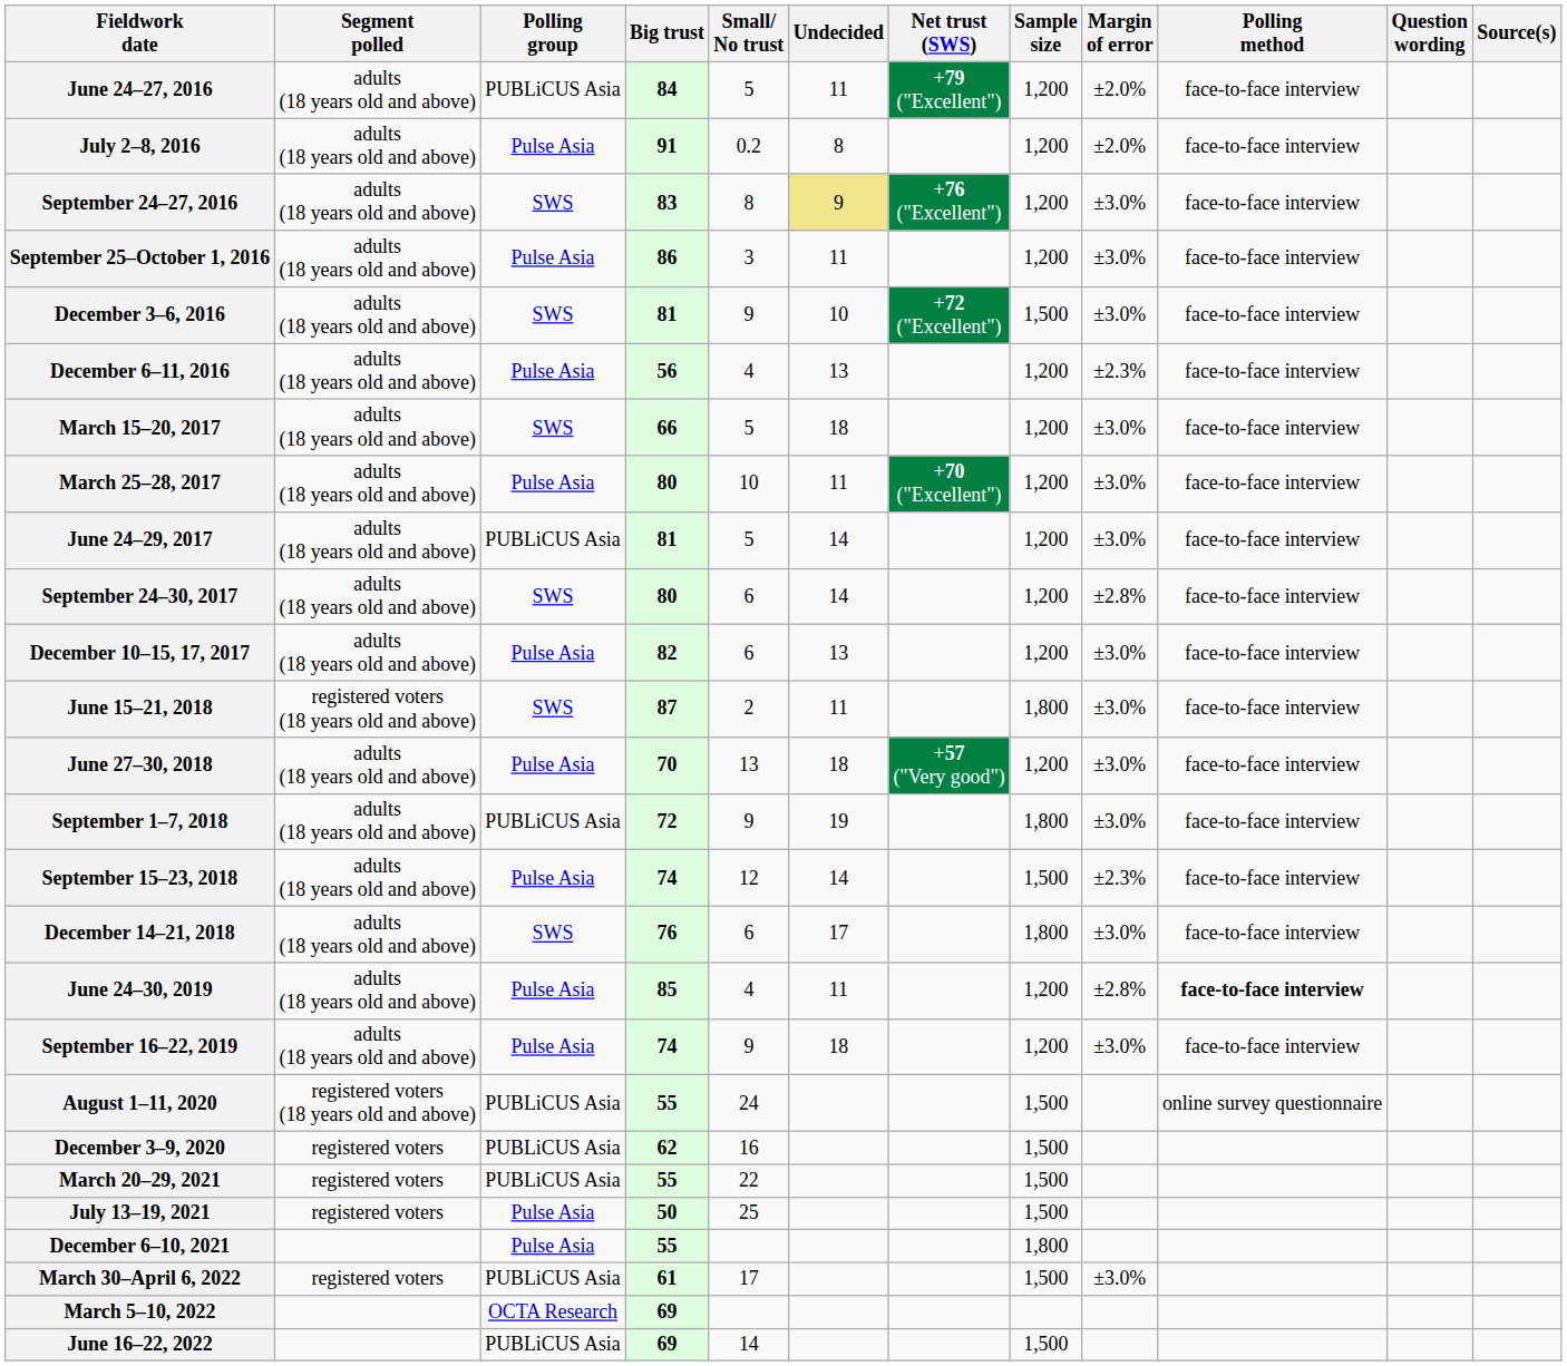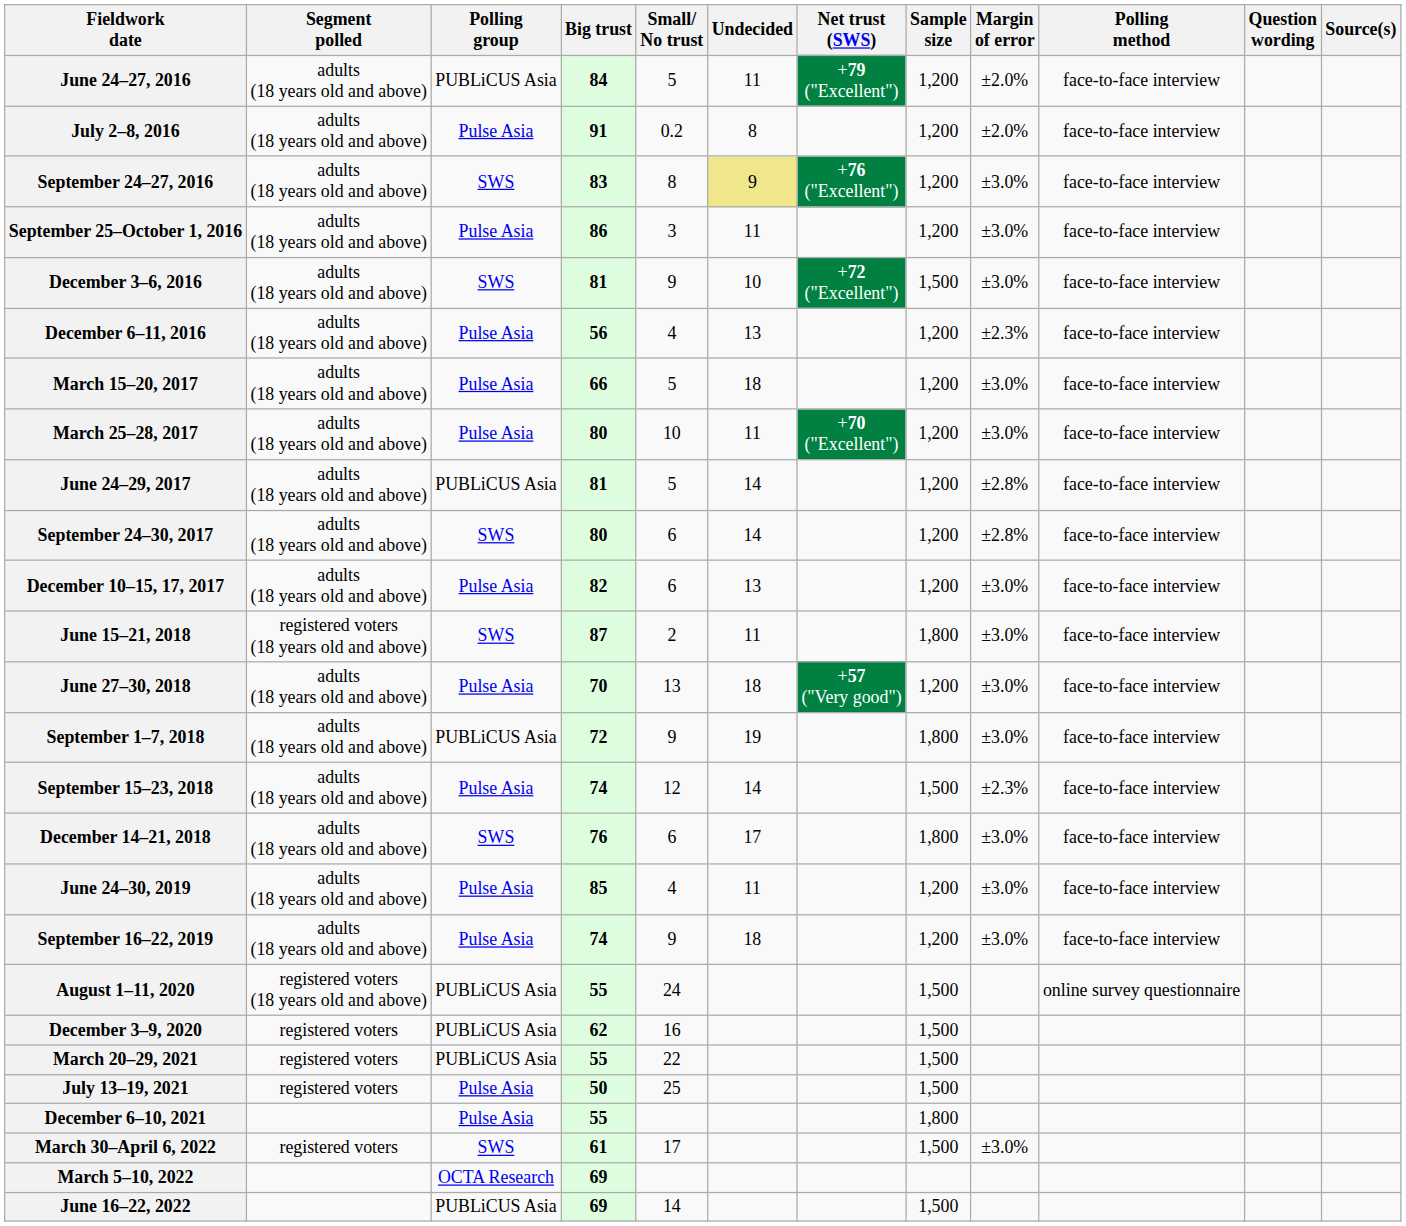 <table class="wikitable sortable plainrowheaders" style="text-align:center; font-size:90%;">
 <tr>
 <th scope="col">Fieldwork <br>date</th>
 <th scope="col">Segment <br>polled</th>
 <th scope="col">Polling <br>group</th>
 <th scope="col">Big trust</th>
 <th scope="col">Small/<br>No trust</th>
 <th scope="col">Undecided</th>
 <th scope="col">Net trust<br>(<a href='#'>SWS</a>)</th>
 <th scope="col">Sample <br>size</th>
 <th scope="col">Margin <br>of error</th>
 <th scope="col">Polling <br>method</th>
 <th scope="col" class="unsortable">Question <br>wording</th>
 <th scope="col" class="unsortable">Source(s)</th>
 </tr>
 <tr>
 <th scope="row" data-sort-value="2016-06-24">June 24–27, 2016</th>
 <td>adults <br>(18 years old and above)</td>
 <td>PUBLiCUS Asia</td>
 <td style="background-color:#defdde;"><strong>84</strong></td>
 <td>5</td>
 <td>11</td>
 <td style="background-color:#008142; color:#fff;">+<strong>79</strong> <br>("Excellent")</td>
 <td>1,200</td>
 <td>±2.0%</td>
 <td>face-to-face interview</td>
 <td></td>
 <td></td>
 </tr>
 <tr>
 <th scope="row" data-sort-value="2016-07-02">July 2–8, 2016</th>
 <td>adults <br>(18 years old and above)</td>
 <td><a href='#'>Pulse Asia</a></td>
 <td style="background-color:#defdde;"><strong>91</strong></td>
 <td>0.2</td>
 <td>8</td>
 <td></td>
 <td>1,200</td>
 <td>±2.0%</td>
 <td>face-to-face interview</td>
 <td></td>
 <td></td>
 </tr>
 <tr>
 <th scope="row" data-sort-value="2016-09-24">September 24–27, 2016</th>
 <td>adults <br>(18 years old and above)</td>
 <td><a href='#'>SWS</a></td>
 <td style="background-color:#defdde;"><strong>83</strong></td>
 <td>8</td>
 <td style="background: khaki;">9</td>
 <td style="background-color:#008142; color:#fff;">+<strong>76</strong> <br>("Excellent")</td>
 <td>1,200</td>
 <td>±3.0%</td>
 <td>face-to-face interview</td>
 <td></td>
 <td></td>
 </tr>
 <tr>
 <th scope="row" data-sort-value="2016-09-25">September 25–October 1, 2016</th>
 <td>adults <br>(18 years old and above)</td>
 <td><a href='#'>Pulse Asia</a></td>
 <td style="background-color:#defdde;"><strong>86</strong></td>
 <td>3</td>
 <td>11</td>
 <td></td>
 <td>1,200</td>
 <td>±3.0%</td>
 <td>face-to-face interview</td>
 <td></td>
 <td></td>
 </tr>
 <tr>
 <th scope="row" data-sort-value="2016-12-03">December 3–6, 2016</th>
 <td>adults <br>(18 years old and above)</td>
 <td><a href='#'>SWS</a></td>
 <td style="background-color:#defdde;"><strong>81</strong></td>
 <td>9</td>
 <td>10</td>
 <td style="background-color:#008142; color:#fff;">+<strong>72</strong> <br>("Excellent")</td>
 <td>1,500</td>
 <td>±3.0%</td>
 <td>face-to-face interview</td>
 <td></td>
 <td></td>
 </tr>
 <tr>
 <th scope="row" data-sort-value="2016-12-06">December 6–11, 2016</th>
 <td>adults <br>(18 years old and above)</td>
 <td><a href='#'>Pulse Asia</a></td>
 <td style="background-color:#defdde;"><strong>56</strong></td>
 <td>4</td>
 <td>13</td>
 <td></td>
 <td>1,200</td>
 <td>±2.3%</td>
 <td>face-to-face interview</td>
 <td></td>
 <td></td>
 </tr>
 <tr>
 <th scope="row" data-sort-value="2017-03-15">March 15–20, 2017</th>
 <td>adults <br>(18 years old and above)</td>
-<td><a href='#'>SWS</a></td>
+<td><a href='#'>Pulse Asia</a></td>
 <td style="background-color:#defdde;"><strong>66</strong></td>
 <td>5</td>
 <td>18</td>
 <td></td>
 <td>1,200</td>
 <td>±3.0%</td>
 <td>face-to-face interview</td>
 <td></td>
 <td></td>
 </tr>
 <tr>
 <th scope="row" data-sort-value="2017-03-25">March 25–28, 2017</th>
 <td>adults <br>(18 years old and above)</td>
 <td><a href='#'>Pulse Asia</a></td>
 <td style="background-color:#defdde;"><strong>80</strong></td>
 <td>10</td>
 <td>11</td>
 <td style="background-color:#008142; color:#fff;">+<strong>70</strong> <br>("Excellent")</td>
 <td>1,200</td>
 <td>±3.0%</td>
 <td>face-to-face interview</td>
 <td></td>
 <td></td>
 </tr>
 <tr>
 <th scope="row" data-sort-value="2017-06-24">June 24–29, 2017</th>
 <td>adults <br>(18 years old and above)</td>
 <td>PUBLiCUS Asia</td>
 <td style="background-color:#defdde;"><strong>81</strong></td>
 <td>5</td>
 <td>14</td>
 <td></td>
 <td>1,200</td>
-<td>±3.0%</td>
+<td>±2.8%</td>
 <td>face-to-face interview</td>
 <td></td>
 <td></td>
 </tr>
 <tr>
 <th scope="row" data-sort-value="2017-09-24">September 24–30, 2017</th>
 <td>adults <br>(18 years old and above)</td>
 <td><a href='#'>SWS</a></td>
 <td style="background-color:#defdde;"><strong>80</strong></td>
 <td>6</td>
 <td>14</td>
 <td></td>
 <td>1,200</td>
 <td>±2.8%</td>
 <td>face-to-face interview</td>
 <td></td>
 <td></td>
 </tr>
 <tr>
 <th scope="row" data-sort-value="2017-12-10">December 10–15, 17, 2017</th>
 <td>adults <br>(18 years old and above)</td>
 <td><a href='#'>Pulse Asia</a></td>
 <td style="background-color:#defdde;"><strong>82</strong></td>
 <td>6</td>
 <td>13</td>
 <td></td>
 <td>1,200</td>
 <td>±3.0%</td>
 <td>face-to-face interview</td>
 <td></td>
 <td></td>
 </tr>
 <tr>
 <th scope="row" data-sort-value="2018-06-15">June 15–21, 2018</th>
 <td>registered voters <br>(18 years old and above)</td>
 <td><a href='#'>SWS</a></td>
 <td style="background-color:#defdde;"><strong>87</strong></td>
 <td>2</td>
 <td>11</td>
 <td></td>
 <td>1,800</td>
 <td>±3.0%</td>
 <td>face-to-face interview</td>
 <td></td>
 <td></td>
 </tr>
 <tr>
 <th scope="row" data-sort-value="2018-06-27">June 27–30, 2018</th>
 <td>adults <br>(18 years old and above)</td>
 <td><a href='#'>Pulse Asia</a></td>
 <td style="background-color:#defdde;"><strong>70</strong></td>
 <td>13</td>
 <td>18</td>
 <td style="background-color:#008142; color:#fff;">+<strong>57</strong> <br>("Very good")</td>
 <td>1,200</td>
 <td>±3.0%</td>
 <td>face-to-face interview</td>
 <td></td>
 <td></td>
 </tr>
 <tr>
 <th scope="row" data-sort-value="2018-09-01">September 1–7, 2018</th>
 <td>adults <br>(18 years old and above)</td>
 <td>PUBLiCUS Asia</td>
 <td style="background-color:#defdde;"><strong>72</strong></td>
 <td>9</td>
 <td>19</td>
 <td></td>
 <td>1,800</td>
 <td>±3.0%</td>
 <td>face-to-face interview</td>
 <td></td>
 <td></td>
 </tr>
 <tr>
 <th scope="row" data-sort-value="2018-09-15">September 15–23, 2018</th>
 <td>adults <br>(18 years old and above)</td>
 <td><a href='#'>Pulse Asia</a></td>
 <td style="background-color:#defdde;"><strong>74</strong></td>
 <td>12</td>
 <td>14</td>
 <td></td>
 <td>1,500</td>
 <td>±2.3%</td>
 <td>face-to-face interview</td>
 <td></td>
 <td></td>
 </tr>
 <tr>
 <th scope="row" data-sort-value="2018-12-14">December 14–21, 2018</th>
 <td>adults <br>(18 years old and above)</td>
 <td><a href='#'>SWS</a></td>
 <td style="background-color:#defdde;"><strong>76</strong></td>
 <td>6</td>
 <td>17</td>
 <td></td>
 <td>1,800</td>
 <td>±3.0%</td>
 <td>face-to-face interview</td>
 <td></td>
 <td></td>
 </tr>
 <tr>
 <th scope="row" data-sort-value="2019-06-24">June 24–30, 2019</th>
 <td>adults <br>(18 years old and above)</td>
 <td><a href='#'>Pulse Asia</a></td>
 <td style="background-color:#defdde;"><strong>85</strong></td>
 <td>4</td>
 <td>11</td>
 <td></td>
 <td>1,200</td>
-<td>±2.8%</td>
-<td><strong>face-to-face interview</strong></td>
+<td>±3.0%</td>
+<td>face-to-face interview</td>
 <td></td>
 <td></td>
 </tr>
 <tr>
 <th scope="row" data-sort-value="2019-09-16">September 16–22, 2019</th>
 <td>adults <br>(18 years old and above)</td>
 <td><a href='#'>Pulse Asia</a></td>
 <td style="background-color:#defdde;"><strong>74</strong></td>
 <td>9</td>
 <td>18</td>
 <td></td>
 <td>1,200</td>
 <td>±3.0%</td>
 <td>face-to-face interview</td>
 <td></td>
 <td></td>
 </tr>
 <tr>
 <th scope="row" data-sort-value="2020-08-01">August 1–11, 2020</th>
 <td>registered voters <br>(18 years old and above)</td>
 <td>PUBLiCUS Asia</td>
 <td style="background-color:#defdde;"><strong>55</strong></td>
 <td>24</td>
 <td></td>
 <td></td>
 <td>1,500</td>
 <td></td>
 <td>online survey questionnaire</td>
 <td></td>
 <td></td>
 </tr>
 <tr>
 <th scope="row" data-sort-value="2020-12-03">December 3–9, 2020</th>
 <td>registered voters</td>
 <td>PUBLiCUS Asia</td>
 <td style="background-color:#defdde;"><strong>62</strong></td>
 <td>16</td>
 <td></td>
 <td></td>
 <td>1,500</td>
 <td></td>
 <td></td>
 <td></td>
 <td></td>
 </tr>
 <tr>
 <th scope="row" data-sort-value="2021-03-20">March 20–29, 2021</th>
 <td>registered voters</td>
 <td>PUBLiCUS Asia</td>
 <td style="background-color:#defdde;"><strong>55</strong></td>
 <td>22</td>
 <td></td>
 <td></td>
 <td>1,500</td>
 <td></td>
 <td></td>
 <td></td>
 <td></td>
 </tr>
 <tr>
 <th scope="row" data-sort-value="2021-07-13">July 13–19, 2021</th>
 <td>registered voters</td>
 <td><a href='#'>Pulse Asia</a></td>
 <td style="background-color:#defdde;"><strong>50</strong></td>
 <td>25</td>
 <td></td>
 <td></td>
 <td>1,500</td>
 <td></td>
 <td></td>
 <td></td>
 <td></td>
 </tr>
 <tr>
 <th scope="row" data-sort-value="2021-12-06">December 6–10, 2021</th>
 <td></td>
 <td><a href='#'>Pulse Asia</a></td>
 <td style="background-color:#defdde;"><strong>55</strong></td>
 <td></td>
 <td></td>
 <td></td>
 <td>1,800</td>
 <td></td>
 <td></td>
 <td></td>
 <td></td>
 </tr>
 <tr>
 <th scope="row" data-sort-value="2022-03-30">March 30–April 6, 2022</th>
 <td>registered voters</td>
-<td>PUBLiCUS Asia</td>
+<td><a href='#'>SWS</a></td>
 <td style="background-color:#defdde;"><strong>61</strong></td>
 <td>17</td>
 <td></td>
 <td></td>
 <td>1,500</td>
 <td>±3.0%</td>
 <td></td>
 <td></td>
 <td></td>
 </tr>
 <tr>
 <th scope="row" data-sort-value="2022-03-05">March 5–10, 2022</th>
 <td></td>
 <td><a href='#'>OCTA Research</a></td>
 <td style="background-color:#defdde;"><strong>69</strong></td>
 <td></td>
 <td></td>
 <td></td>
 <td></td>
 <td></td>
 <td></td>
 <td></td>
 <td></td>
 </tr>
 <tr>
 <th scope="row" data-sort-value="2022-06-16">June 16–22, 2022</th>
 <td></td>
 <td>PUBLiCUS Asia</td>
 <td style="background-color:#defdde;"><strong>69</strong></td>
 <td>14</td>
 <td></td>
 <td></td>
 <td>1,500</td>
 <td></td>
 <td></td>
 <td></td>
 <td></td>
 </tr>
 </table>
